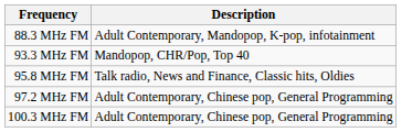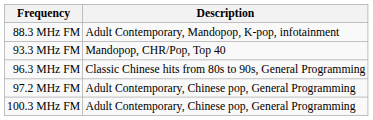 <table class="wikitable">
 <tr>
 <th>Frequency</th>
 <th>Description</th>
 </tr>
 <tr>
 <td style="text-align:right;">88.3 MHz FM</td>
 <td>Adult Contemporary, Mandopop, K-pop, infotainment</td>
 </tr>
 <tr>
 <td style="text-align:right;">93.3 MHz FM</td>
 <td>Mandopop, CHR/Pop, Top 40</td>
 </tr>
 <tr>
-<td style="text-align:right;">95.8 MHz FM</td>
-<td>Talk radio,  News and Finance, Classic hits, Oldies</td>
+<td style="text-align:right;">96.3 MHz FM</td>
+<td>Classic Chinese hits from 80s to 90s, General Programming</td>
 </tr>
 <tr>
 <td style="text-align:right;">97.2 MHz FM</td>
 <td>Adult Contemporary, Chinese pop, General Programming</td>
 </tr>
 <tr>
 <td style="text-align:right;">100.3 MHz FM</td>
 <td>Adult Contemporary, Chinese pop, General Programming</td>
 </tr>
 </table>
